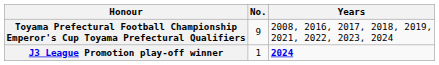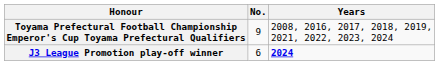 <table class="wikitable plainrowheaders">
 <tr>
 <th scope=col>Honour</th>
 <th scope=col>No.</th>
 <th scope=col>Years</th>
 </tr>
 <tr>
 <th scope=row>Toyama Prefectural Football Championship <br> Emperor's Cup Toyama Prefectural Qualifiers</th>
 <td align="center">9</td>
 <td>2008, 2016, 2017, 2018, 2019,<br> 2021, 2022, 2023, 2024</td>
 </tr>
 <tr>
 <th scope=row><a href='#'>J3 League</a> Promotion play-off winner</th>
-<td align="center">1</td>
+<td align="center">6</td>
 <td><strong><a href='#'>2024</a></strong></td>
 </tr>
 </table>
